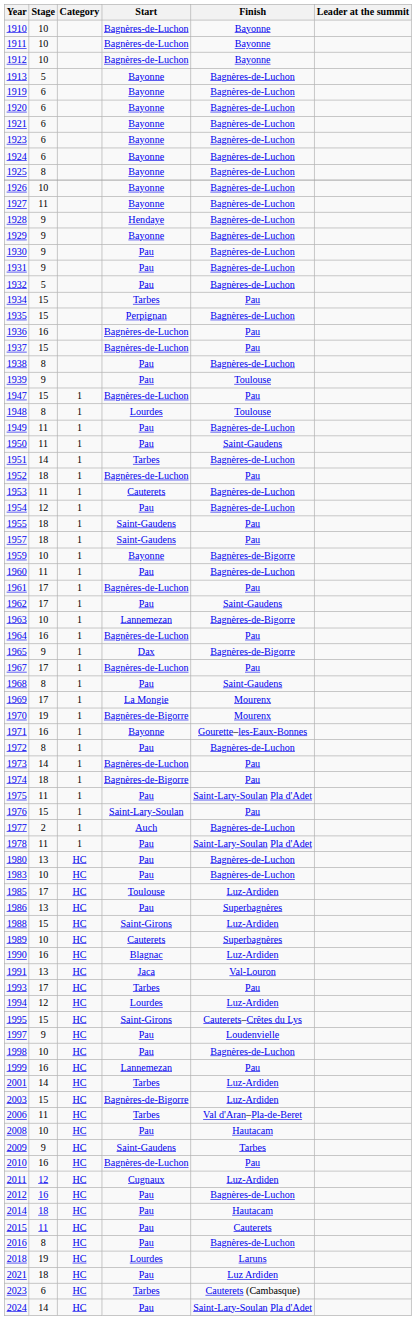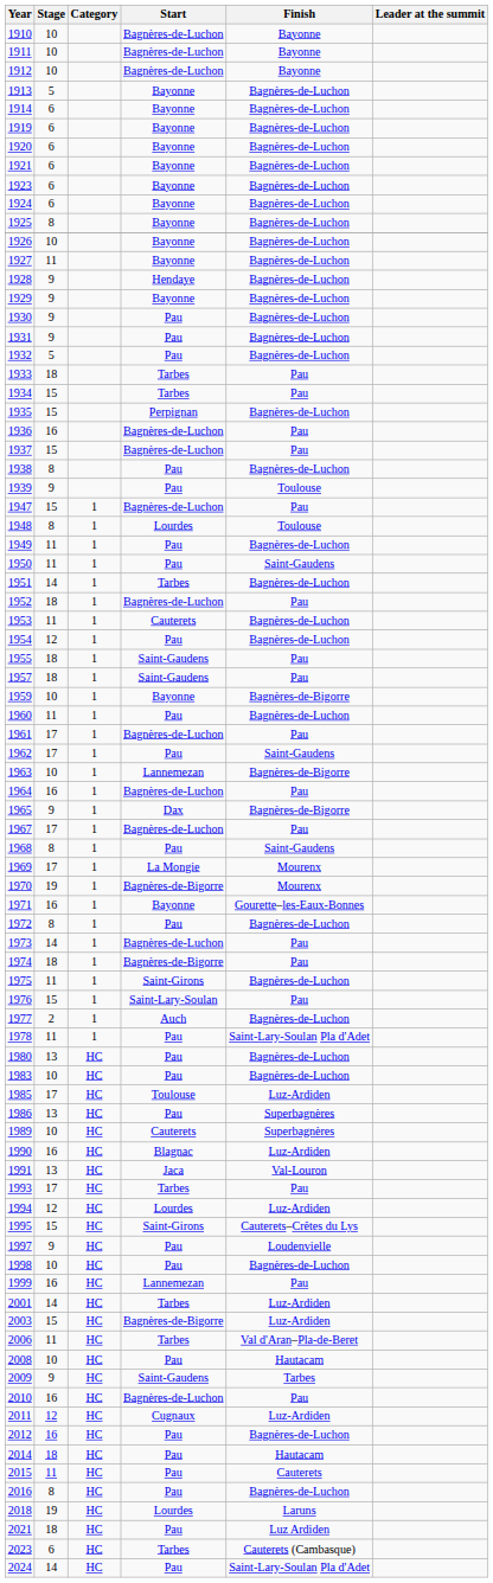 <table class="wikitable" style="text-align: center;">
 <tr>
 <th>Year</th>
 <th>Stage</th>
 <th>Category</th>
 <th>Start</th>
 <th>Finish</th>
 <th>Leader at the summit</th>
 </tr>
 <tr>
 <td><a href='#'>1910</a></td>
 <td>10</td>
 <td></td>
 <td><a href='#'>Bagnères-de-Luchon</a></td>
 <td><a href='#'>Bayonne</a></td>
 <td align=left></td>
 </tr>
 <tr>
 <td><a href='#'>1911</a></td>
 <td>10</td>
 <td></td>
 <td><a href='#'>Bagnères-de-Luchon</a></td>
 <td><a href='#'>Bayonne</a></td>
 <td align=left></td>
 </tr>
 <tr>
 <td><a href='#'>1912</a></td>
 <td>10</td>
 <td></td>
 <td><a href='#'>Bagnères-de-Luchon</a></td>
 <td><a href='#'>Bayonne</a></td>
 <td align=left></td>
 </tr>
 <tr>
 <td><a href='#'>1913</a></td>
 <td>5</td>
+<td></td>
+<td><a href='#'>Bayonne</a></td>
+<td><a href='#'>Bagnères-de-Luchon</a></td>
+<td align=left></td>
+</tr>
+<tr>
+<td><a href='#'>1914</a></td>
+<td>6</td>
 <td></td>
 <td><a href='#'>Bayonne</a></td>
 <td><a href='#'>Bagnères-de-Luchon</a></td>
 <td align=left></td>
 </tr>
 <tr>
 <td><a href='#'>1919</a></td>
 <td>6</td>
 <td></td>
 <td><a href='#'>Bayonne</a></td>
 <td><a href='#'>Bagnères-de-Luchon</a></td>
 <td align=left></td>
 </tr>
 <tr>
 <td><a href='#'>1920</a></td>
 <td>6</td>
 <td></td>
 <td><a href='#'>Bayonne</a></td>
 <td><a href='#'>Bagnères-de-Luchon</a></td>
 <td align=left></td>
 </tr>
 <tr>
 <td><a href='#'>1921</a></td>
 <td>6</td>
 <td></td>
 <td><a href='#'>Bayonne</a></td>
 <td><a href='#'>Bagnères-de-Luchon</a></td>
 <td align=left></td>
 </tr>
 <tr>
 <td><a href='#'>1923</a></td>
 <td>6</td>
 <td></td>
 <td><a href='#'>Bayonne</a></td>
 <td><a href='#'>Bagnères-de-Luchon</a></td>
 <td align=left></td>
 </tr>
 <tr>
 <td><a href='#'>1924</a></td>
 <td>6</td>
 <td></td>
 <td><a href='#'>Bayonne</a></td>
 <td><a href='#'>Bagnères-de-Luchon</a></td>
 <td align=left></td>
 </tr>
 <tr>
 <td><a href='#'>1925</a></td>
 <td>8</td>
 <td></td>
 <td><a href='#'>Bayonne</a></td>
 <td><a href='#'>Bagnères-de-Luchon</a></td>
 <td align=left></td>
 </tr>
 <tr>
 </tr>
 <tr>
 <td><a href='#'>1926</a></td>
 <td>10</td>
 <td></td>
 <td><a href='#'>Bayonne</a></td>
 <td><a href='#'>Bagnères-de-Luchon</a></td>
 <td align=left></td>
 </tr>
 <tr>
 <td><a href='#'>1927</a></td>
 <td>11</td>
 <td></td>
 <td><a href='#'>Bayonne</a></td>
 <td><a href='#'>Bagnères-de-Luchon</a></td>
 <td align=left></td>
 </tr>
 <tr>
 <td><a href='#'>1928</a></td>
 <td>9</td>
 <td></td>
 <td><a href='#'>Hendaye</a></td>
 <td><a href='#'>Bagnères-de-Luchon</a></td>
 <td align=left></td>
 </tr>
 <tr>
 <td><a href='#'>1929</a></td>
 <td>9</td>
 <td></td>
 <td><a href='#'>Bayonne</a></td>
 <td><a href='#'>Bagnères-de-Luchon</a></td>
 <td align=left></td>
 </tr>
 <tr>
 <td><a href='#'>1930</a></td>
 <td>9</td>
 <td></td>
 <td><a href='#'>Pau</a></td>
 <td><a href='#'>Bagnères-de-Luchon</a></td>
 <td align=left></td>
 </tr>
 <tr>
 <td><a href='#'>1931</a></td>
 <td>9</td>
 <td></td>
 <td><a href='#'>Pau</a></td>
 <td><a href='#'>Bagnères-de-Luchon</a></td>
 <td align=left></td>
 </tr>
 <tr>
 <td><a href='#'>1932</a></td>
 <td>5</td>
 <td></td>
 <td><a href='#'>Pau</a></td>
 <td><a href='#'>Bagnères-de-Luchon</a></td>
+<td align=left></td>
+</tr>
+<tr>
+<td><a href='#'>1933</a></td>
+<td>18</td>
+<td></td>
+<td><a href='#'>Tarbes</a></td>
+<td><a href='#'>Pau</a></td>
 <td align=left></td>
 </tr>
 <tr>
 <td><a href='#'>1934</a></td>
 <td>15</td>
 <td></td>
 <td><a href='#'>Tarbes</a></td>
 <td><a href='#'>Pau</a></td>
 <td align=left></td>
 </tr>
 <tr>
 <td><a href='#'>1935</a></td>
 <td>15</td>
 <td></td>
 <td><a href='#'>Perpignan</a></td>
 <td><a href='#'>Bagnères-de-Luchon</a></td>
 <td align=left></td>
 </tr>
 <tr>
 <td><a href='#'>1936</a></td>
 <td>16</td>
 <td></td>
 <td><a href='#'>Bagnères-de-Luchon</a></td>
 <td><a href='#'>Pau</a></td>
 <td align=left></td>
 </tr>
 <tr>
 <td><a href='#'>1937</a></td>
 <td>15</td>
 <td></td>
 <td><a href='#'>Bagnères-de-Luchon</a></td>
 <td><a href='#'>Pau</a></td>
 <td align=left></td>
 </tr>
 <tr>
 <td><a href='#'>1938</a></td>
 <td>8</td>
 <td></td>
 <td><a href='#'>Pau</a></td>
 <td><a href='#'>Bagnères-de-Luchon</a></td>
 <td align=left></td>
 </tr>
 <tr>
 <td><a href='#'>1939</a></td>
 <td>9</td>
 <td></td>
 <td><a href='#'>Pau</a></td>
 <td><a href='#'>Toulouse</a></td>
 <td align=left></td>
 </tr>
 <tr>
 <td><a href='#'>1947</a></td>
 <td>15</td>
 <td>1</td>
 <td><a href='#'>Bagnères-de-Luchon</a></td>
 <td><a href='#'>Pau</a></td>
 <td align=left></td>
 </tr>
 <tr>
 <td><a href='#'>1948</a></td>
 <td>8</td>
 <td>1</td>
 <td><a href='#'>Lourdes</a></td>
 <td><a href='#'>Toulouse</a></td>
 <td align=left></td>
 </tr>
 <tr>
 <td><a href='#'>1949</a></td>
 <td>11</td>
 <td>1</td>
 <td><a href='#'>Pau</a></td>
 <td><a href='#'>Bagnères-de-Luchon</a></td>
 <td align=left></td>
 </tr>
 <tr>
 <td><a href='#'>1950</a></td>
 <td>11</td>
 <td>1</td>
 <td><a href='#'>Pau</a></td>
 <td><a href='#'>Saint-Gaudens</a></td>
 <td align=left></td>
 </tr>
 <tr>
 <td><a href='#'>1951</a></td>
 <td>14</td>
 <td>1</td>
 <td><a href='#'>Tarbes</a></td>
 <td><a href='#'>Bagnères-de-Luchon</a></td>
 <td align=left></td>
 </tr>
 <tr>
 <td><a href='#'>1952</a></td>
 <td>18</td>
 <td>1</td>
 <td><a href='#'>Bagnères-de-Luchon</a></td>
 <td><a href='#'>Pau</a></td>
 <td align=left></td>
 </tr>
 <tr>
 <td><a href='#'>1953</a></td>
 <td>11</td>
 <td>1</td>
 <td><a href='#'>Cauterets</a></td>
 <td><a href='#'>Bagnères-de-Luchon</a></td>
 <td align=left></td>
 </tr>
 <tr>
 <td><a href='#'>1954</a></td>
 <td>12</td>
 <td>1</td>
 <td><a href='#'>Pau</a></td>
 <td><a href='#'>Bagnères-de-Luchon</a></td>
 <td align=left></td>
 </tr>
 <tr>
 <td><a href='#'>1955</a></td>
 <td>18</td>
 <td>1</td>
 <td><a href='#'>Saint-Gaudens</a></td>
 <td><a href='#'>Pau</a></td>
 <td align=left></td>
 </tr>
 <tr>
 <td><a href='#'>1957</a></td>
 <td>18</td>
 <td>1</td>
 <td><a href='#'>Saint-Gaudens</a></td>
 <td><a href='#'>Pau</a></td>
 <td align=left></td>
 </tr>
 <tr>
 <td><a href='#'>1959</a></td>
 <td>10</td>
 <td>1</td>
 <td><a href='#'>Bayonne</a></td>
 <td><a href='#'>Bagnères-de-Bigorre</a></td>
 <td align=left></td>
 </tr>
 <tr>
 <td><a href='#'>1960</a></td>
 <td>11</td>
 <td>1</td>
 <td><a href='#'>Pau</a></td>
 <td><a href='#'>Bagnères-de-Luchon</a></td>
 <td align=left></td>
 </tr>
 <tr>
 <td><a href='#'>1961</a></td>
 <td>17</td>
 <td>1</td>
 <td><a href='#'>Bagnères-de-Luchon</a></td>
 <td><a href='#'>Pau</a></td>
 <td align=left></td>
 </tr>
 <tr>
 <td><a href='#'>1962</a></td>
 <td>17</td>
 <td>1</td>
 <td><a href='#'>Pau</a></td>
 <td><a href='#'>Saint-Gaudens</a></td>
 <td align=left></td>
 </tr>
 <tr>
 <td><a href='#'>1963</a></td>
 <td>10</td>
 <td>1</td>
 <td><a href='#'>Lannemezan</a></td>
 <td><a href='#'>Bagnères-de-Bigorre</a></td>
 <td align=left> <br> </td>
 </tr>
 <tr>
 <td><a href='#'>1964</a></td>
 <td>16</td>
 <td>1</td>
 <td><a href='#'>Bagnères-de-Luchon</a></td>
 <td><a href='#'>Pau</a></td>
 <td align=left> <br></td>
 </tr>
 <tr>
 <td><a href='#'>1965</a></td>
 <td>9</td>
 <td>1</td>
 <td><a href='#'>Dax</a></td>
 <td><a href='#'>Bagnères-de-Bigorre</a></td>
 <td align=left></td>
 </tr>
 <tr>
 <td><a href='#'>1967</a></td>
 <td>17</td>
 <td>1</td>
 <td><a href='#'>Bagnères-de-Luchon</a></td>
 <td><a href='#'>Pau</a></td>
 <td align=left></td>
 </tr>
 <tr>
 <td><a href='#'>1968</a></td>
 <td>8</td>
 <td>1</td>
 <td><a href='#'>Pau</a></td>
 <td><a href='#'>Saint-Gaudens</a></td>
 <td align=left></td>
 </tr>
 <tr>
 <td><a href='#'>1969</a></td>
 <td>17</td>
 <td>1</td>
 <td><a href='#'>La Mongie</a></td>
 <td><a href='#'>Mourenx</a></td>
 <td align=left></td>
 </tr>
 <tr>
 <td><a href='#'>1970</a></td>
 <td>19</td>
 <td>1</td>
 <td><a href='#'>Bagnères-de-Bigorre</a></td>
 <td><a href='#'>Mourenx</a></td>
 <td align=left></td>
 </tr>
 <tr>
 <td><a href='#'>1971</a></td>
 <td>16</td>
 <td>1</td>
 <td><a href='#'>Bayonne</a></td>
 <td><a href='#'>Gourette</a>–<a href='#'>les-Eaux-Bonnes</a></td>
 <td align=left></td>
 </tr>
 <tr>
 <td><a href='#'>1972</a></td>
 <td>8</td>
 <td>1</td>
 <td><a href='#'>Pau</a></td>
 <td><a href='#'>Bagnères-de-Luchon</a></td>
 <td align=left></td>
 </tr>
 <tr>
 <td><a href='#'>1973</a></td>
 <td>14</td>
 <td>1</td>
 <td><a href='#'>Bagnères-de-Luchon</a></td>
 <td><a href='#'>Pau</a></td>
 <td align=left></td>
 </tr>
 <tr>
 <td><a href='#'>1974</a></td>
 <td>18</td>
 <td>1</td>
 <td><a href='#'>Bagnères-de-Bigorre</a></td>
 <td><a href='#'>Pau</a></td>
 <td align=left></td>
 </tr>
 <tr>
 <td><a href='#'>1975</a></td>
 <td>11</td>
 <td>1</td>
-<td><a href='#'>Pau</a></td>
-<td><a href='#'>Saint-Lary-Soulan</a> <a href='#'>Pla d'Adet</a></td>
+<td><a href='#'>Saint-Girons</a></td>
+<td><a href='#'>Bagnères-de-Luchon</a></td>
 <td align=left></td>
 </tr>
 <tr>
 <td><a href='#'>1976</a></td>
 <td>15</td>
 <td>1</td>
 <td><a href='#'>Saint-Lary-Soulan</a></td>
 <td><a href='#'>Pau</a></td>
 <td align=left></td>
 </tr>
 <tr>
 <td><a href='#'>1977</a></td>
 <td>2</td>
 <td>1</td>
 <td><a href='#'>Auch</a></td>
 <td><a href='#'>Bagnères-de-Luchon</a></td>
 <td align=left></td>
 </tr>
 <tr>
 <td><a href='#'>1978</a></td>
 <td>11</td>
 <td>1</td>
 <td><a href='#'>Pau</a></td>
 <td><a href='#'>Saint-Lary-Soulan</a> <a href='#'>Pla d'Adet</a></td>
 <td align=left></td>
 </tr>
 <tr>
 <td><a href='#'>1980</a></td>
 <td>13</td>
 <td><a href='#'>HC</a></td>
 <td><a href='#'>Pau</a></td>
 <td><a href='#'>Bagnères-de-Luchon</a></td>
 <td align=left></td>
 </tr>
 <tr>
 <td><a href='#'>1983</a></td>
 <td>10</td>
 <td><a href='#'>HC</a></td>
 <td><a href='#'>Pau</a></td>
 <td><a href='#'>Bagnères-de-Luchon</a></td>
 <td align=left></td>
 </tr>
 <tr>
 <td><a href='#'>1985</a></td>
 <td>17</td>
 <td><a href='#'>HC</a></td>
 <td><a href='#'>Toulouse</a></td>
 <td><a href='#'>Luz-Ardiden</a></td>
 <td align=left></td>
 </tr>
 <tr>
 <td><a href='#'>1986</a></td>
 <td>13</td>
 <td><a href='#'>HC</a></td>
 <td><a href='#'>Pau</a></td>
 <td><a href='#'>Superbagnères</a></td>
-<td align=left></td>
-</tr>
-<tr>
-<td><a href='#'>1988</a></td>
-<td>15</td>
-<td><a href='#'>HC</a></td>
-<td><a href='#'>Saint-Girons</a></td>
-<td><a href='#'>Luz-Ardiden</a></td>
 <td align=left></td>
 </tr>
 <tr>
 <td><a href='#'>1989</a></td>
 <td>10</td>
 <td><a href='#'>HC</a></td>
 <td><a href='#'>Cauterets</a></td>
 <td><a href='#'>Superbagnères</a></td>
 <td align=left></td>
 </tr>
 <tr>
 <td><a href='#'>1990</a></td>
 <td>16</td>
 <td><a href='#'>HC</a></td>
 <td><a href='#'>Blagnac</a></td>
 <td><a href='#'>Luz-Ardiden</a></td>
 <td align=left></td>
 </tr>
 <tr>
 <td><a href='#'>1991</a></td>
 <td>13</td>
 <td><a href='#'>HC</a></td>
 <td><a href='#'>Jaca</a></td>
 <td><a href='#'>Val-Louron</a></td>
 <td align=left></td>
 </tr>
 <tr>
 <td><a href='#'>1993</a></td>
 <td>17</td>
 <td><a href='#'>HC</a></td>
 <td><a href='#'>Tarbes</a></td>
 <td><a href='#'>Pau</a></td>
 <td align=left></td>
 </tr>
 <tr>
 <td><a href='#'>1994</a></td>
 <td>12</td>
 <td><a href='#'>HC</a></td>
 <td><a href='#'>Lourdes</a></td>
 <td><a href='#'>Luz-Ardiden</a></td>
 <td align=left></td>
 </tr>
 <tr>
 <td><a href='#'>1995</a></td>
 <td>15</td>
 <td><a href='#'>HC</a></td>
 <td><a href='#'>Saint-Girons</a></td>
 <td><a href='#'>Cauterets</a>–<a href='#'>Crêtes du Lys</a></td>
 <td align=left></td>
 </tr>
 <tr>
 <td><a href='#'>1997</a></td>
 <td>9</td>
 <td><a href='#'>HC</a></td>
 <td><a href='#'>Pau</a></td>
 <td><a href='#'>Loudenvielle</a></td>
 <td align=left></td>
 </tr>
 <tr>
 <td><a href='#'>1998</a></td>
 <td>10</td>
 <td><a href='#'>HC</a></td>
 <td><a href='#'>Pau</a></td>
 <td><a href='#'>Bagnères-de-Luchon</a></td>
 <td align=left></td>
 </tr>
 <tr>
 <td><a href='#'>1999</a></td>
 <td>16</td>
 <td><a href='#'>HC</a></td>
 <td><a href='#'>Lannemezan</a></td>
 <td><a href='#'>Pau</a></td>
 <td align=left></td>
 </tr>
 <tr>
 <td><a href='#'>2001</a></td>
 <td>14</td>
 <td><a href='#'>HC</a></td>
 <td><a href='#'>Tarbes</a></td>
 <td><a href='#'>Luz-Ardiden</a></td>
 <td align=left></td>
 </tr>
 <tr>
 <td><a href='#'>2003</a></td>
 <td>15</td>
 <td><a href='#'>HC</a></td>
 <td><a href='#'>Bagnères-de-Bigorre</a></td>
 <td><a href='#'>Luz-Ardiden</a></td>
 <td align=left></td>
 </tr>
 <tr>
 <td><a href='#'>2006</a></td>
 <td>11</td>
 <td><a href='#'>HC</a></td>
 <td><a href='#'>Tarbes</a></td>
 <td><a href='#'>Val d'Aran</a>–<a href='#'>Pla-de-Beret</a></td>
 <td align=left></td>
 </tr>
 <tr>
 <td><a href='#'>2008</a></td>
 <td>10</td>
 <td><a href='#'>HC</a></td>
 <td><a href='#'>Pau</a></td>
 <td><a href='#'>Hautacam</a></td>
 <td align=left></td>
 </tr>
 <tr>
 <td><a href='#'>2009</a></td>
 <td>9</td>
 <td><a href='#'>HC</a></td>
 <td><a href='#'>Saint-Gaudens</a></td>
 <td><a href='#'>Tarbes</a></td>
 <td align=left><s></s></td>
 </tr>
 <tr>
 <td><a href='#'>2010</a></td>
 <td>16</td>
 <td><a href='#'>HC</a></td>
 <td><a href='#'>Bagnères-de-Luchon</a></td>
 <td><a href='#'>Pau</a></td>
 <td align=left></td>
 </tr>
 <tr>
 <td><a href='#'>2011</a></td>
 <td><a href='#'>12</a></td>
 <td><a href='#'>HC</a></td>
 <td><a href='#'>Cugnaux</a></td>
 <td><a href='#'>Luz-Ardiden</a></td>
 <td align=left></td>
 </tr>
 <tr>
 <td><a href='#'>2012</a></td>
 <td><a href='#'>16</a></td>
 <td><a href='#'>HC</a></td>
 <td><a href='#'>Pau</a></td>
 <td><a href='#'>Bagnères-de-Luchon</a></td>
 <td align=left></td>
 </tr>
 <tr>
 <td><a href='#'>2014</a></td>
 <td><a href='#'>18</a></td>
 <td><a href='#'>HC</a></td>
 <td><a href='#'>Pau</a></td>
 <td><a href='#'>Hautacam</a></td>
 <td align=left></td>
 </tr>
 <tr>
 <td><a href='#'>2015</a></td>
 <td><a href='#'>11</a></td>
 <td><a href='#'>HC</a></td>
 <td><a href='#'>Pau</a></td>
 <td><a href='#'>Cauterets</a></td>
 <td align=left></td>
 </tr>
 <tr>
 <td><a href='#'>2016</a></td>
 <td>8</td>
 <td><a href='#'>HC</a></td>
 <td><a href='#'>Pau</a></td>
 <td><a href='#'>Bagnères-de-Luchon</a></td>
 <td align=left></td>
 </tr>
 <tr>
 <td><a href='#'>2018</a></td>
 <td>19</td>
 <td><a href='#'>HC</a></td>
 <td><a href='#'>Lourdes</a></td>
 <td><a href='#'>Laruns</a></td>
 <td align=left></td>
 </tr>
 <tr>
 <td><a href='#'>2021</a></td>
 <td>18</td>
 <td><a href='#'>HC</a></td>
 <td><a href='#'>Pau</a></td>
 <td><a href='#'>Luz Ardiden</a></td>
 <td align=left></td>
 </tr>
 <tr>
 <td><a href='#'>2023</a></td>
 <td>6</td>
 <td><a href='#'>HC</a></td>
 <td><a href='#'>Tarbes</a></td>
 <td><a href='#'>Cauterets</a> (Cambasque)</td>
 <td align=left></td>
 </tr>
 <tr>
 <td><a href='#'>2024</a></td>
 <td>14</td>
 <td><a href='#'>HC</a></td>
 <td><a href='#'>Pau</a></td>
 <td><a href='#'>Saint-Lary-Soulan</a> <a href='#'>Pla d'Adet</a></td>
 <td align=left></td>
 </tr>
 </table>
